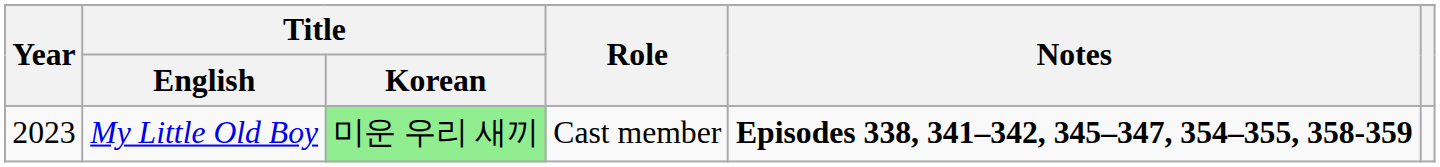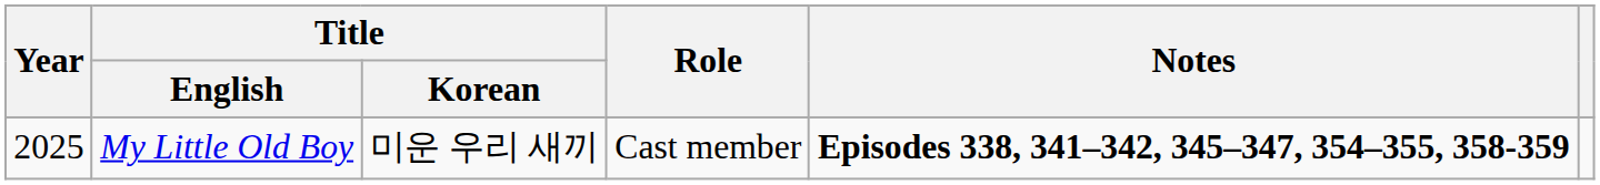 <table class="wikitable sortable plainrowheaders">
 <tr>
 <th scope="col" rowspan="2">Year</th>
 <th scope="col" colspan="2">Title</th>
 <th scope="col" rowspan="2">Role</th>
 <th scope="col" rowspan="2">Notes</th>
 <th scope="col" rowspan="2" class="unsortable"></th>
 </tr>
 <tr>
 <th scope="col">English</th>
 <th scope="col">Korean</th>
 </tr>
 <tr>
-<td>2023</td>
+<td>2025</td>
 <td><em><a href='#'>My Little Old Boy</a></em></td>
-<td style="background: lightgreen;">미운 우리 새끼</td>
+<td>미운 우리 새끼</td>
 <td>Cast member</td>
 <td><strong>Episodes 338, 341–342, 345–347, 354–355, 358-359</strong></td>
 <td></td>
 </tr>
 </table>
